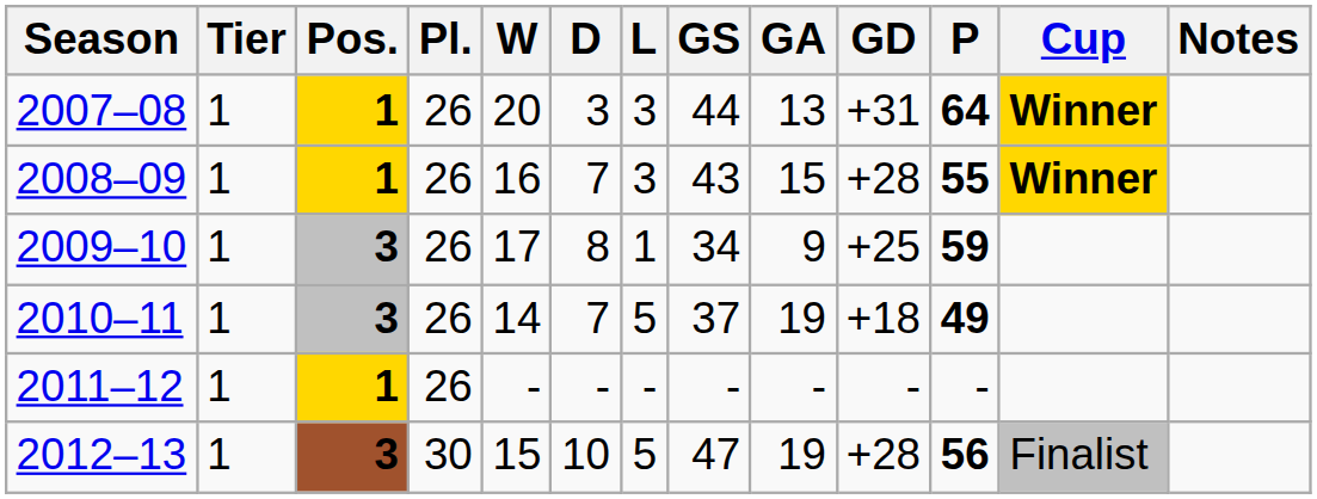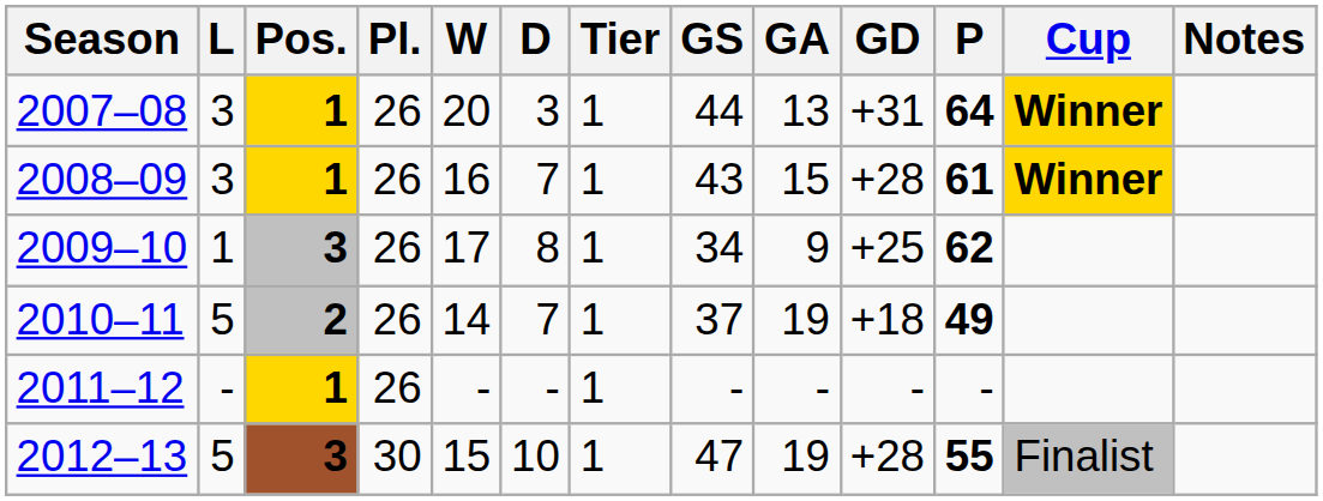 <table class="wikitable">
 <tr style="background:#efefef;">
 <th>Season</th>
-<th>Tier</th>
+<th>L</th>
 <th>Pos.</th>
 <th>Pl.</th>
 <th>W</th>
 <th>D</th>
-<th>L</th>
+<th>Tier</th>
 <th>GS</th>
 <th>GA</th>
 <th>GD</th>
 <th>P</th>
 <th><a href='#'>Cup</a></th>
 <th>Notes</th>
 </tr>
 <tr>
 <td><a href='#'>2007–08</a></td>
-<td>1</td>
+<td align=right>3</td>
 <td align=right bgcolor=gold><strong>1</strong></td>
 <td align=right>26</td>
 <td align=right>20</td>
 <td align=right>3</td>
-<td align=right>3</td>
+<td>1</td>
 <td align=right>44</td>
 <td align=right>13</td>
 <td align=right>+31</td>
 <td align=right><strong>64</strong></td>
 <td bgcolor=gold><strong>Winner</strong></td>
 <td></td>
 </tr>
 <tr>
 <td><a href='#'>2008–09</a></td>
-<td>1</td>
+<td align=right>3</td>
 <td align=right bgcolor=gold><strong>1</strong></td>
 <td align=right>26</td>
 <td align=right>16</td>
 <td align=right>7</td>
-<td align=right>3</td>
+<td>1</td>
 <td align=right>43</td>
 <td align=right>15</td>
 <td align=right>+28</td>
-<td align=right><strong>55</strong></td>
+<td align=right><strong>61</strong></td>
 <td bgcolor=gold><strong>Winner</strong></td>
 <td></td>
 </tr>
 <tr>
 <td><a href='#'>2009–10</a></td>
-<td>1</td>
+<td align=right>1</td>
 <td align=right bgcolor=silver><strong>3</strong></td>
 <td align=right>26</td>
 <td align=right>17</td>
 <td align=right>8</td>
-<td align=right>1</td>
+<td>1</td>
 <td align=right>34</td>
 <td align=right>9</td>
 <td align=right>+25</td>
-<td align=right><strong>59</strong></td>
+<td align=right><strong>62</strong></td>
 <td></td>
 <td></td>
 </tr>
 <tr>
 <td><a href='#'>2010–11</a></td>
-<td>1</td>
-<td align=right bgcolor=silver><strong>3</strong></td>
+<td align=right>5</td>
+<td align=right bgcolor=silver><strong>2</strong></td>
 <td align=right>26</td>
 <td align=right>14</td>
 <td align=right>7</td>
-<td align=right>5</td>
+<td>1</td>
 <td align=right>37</td>
 <td align=right>19</td>
 <td align=right>+18</td>
 <td align=right><strong>49</strong></td>
 <td></td>
 <td></td>
 </tr>
 <tr>
 <td><a href='#'>2011–12</a></td>
-<td>1</td>
+<td align=right>-</td>
 <td align=right bgcolor=gold><strong>1</strong></td>
 <td align=right>26</td>
 <td align=right>-</td>
 <td align=right>-</td>
-<td align=right>-</td>
+<td>1</td>
 <td align=right>-</td>
 <td align=right>-</td>
 <td align=right>-</td>
 <td align=right>-</td>
 <td></td>
 <td></td>
 </tr>
 <tr>
 <td><a href='#'>2012–13</a></td>
-<td>1</td>
+<td align=right>5</td>
 <td align=right bgcolor=sienna><strong>3</strong></td>
 <td align=right>30</td>
 <td align=right>15</td>
 <td align=right>10</td>
-<td align=right>5</td>
+<td>1</td>
 <td align=right>47</td>
 <td align=right>19</td>
 <td align=right>+28</td>
-<td align=right><strong>56</strong></td>
+<td align=right><strong>55</strong></td>
 <td bgcolor=silver>Finalist</td>
 <td></td>
 </tr>
 </table>
